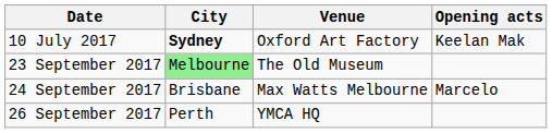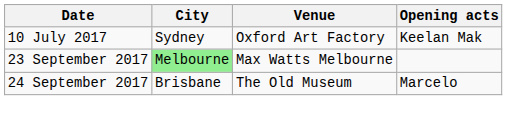 <table class= "wikitable">
 <tr>
 <th>Date</th>
 <th>City</th>
 <th>Venue</th>
 <th>Opening acts</th>
 </tr>
 <tr>
 <td>10 July 2017</td>
-<td><strong>Sydney</strong></td>
+<td>Sydney</td>
 <td>Oxford Art Factory</td>
 <td>Keelan Mak</td>
 </tr>
 <tr>
 <td>23 September 2017</td>
 <td style="background: lightgreen;">Melbourne</td>
-<td>The Old Museum</td>
+<td>Max Watts Melbourne</td>
 <td></td>
 </tr>
 <tr>
 <td>24 September 2017</td>
 <td>Brisbane</td>
-<td>Max Watts Melbourne</td>
+<td>The Old Museum</td>
 <td>Marcelo</td>
 </tr>
-<tr>
-<td>26 September 2017</td>
-<td>Perth</td>
-<td>YMCA HQ</td>
-<td></td>
-</tr>
 </table>
